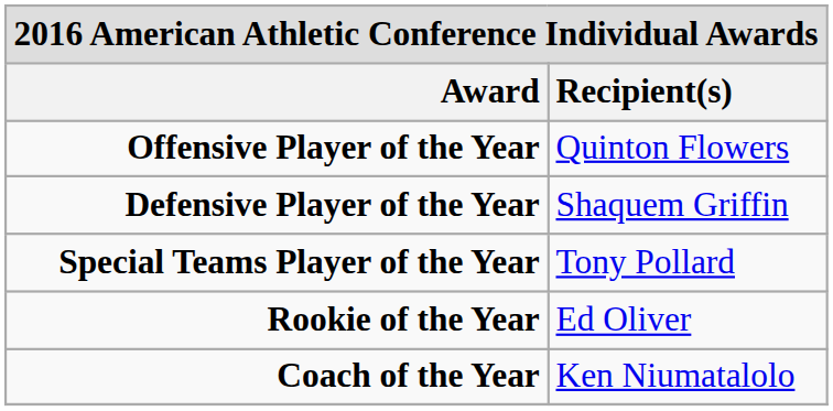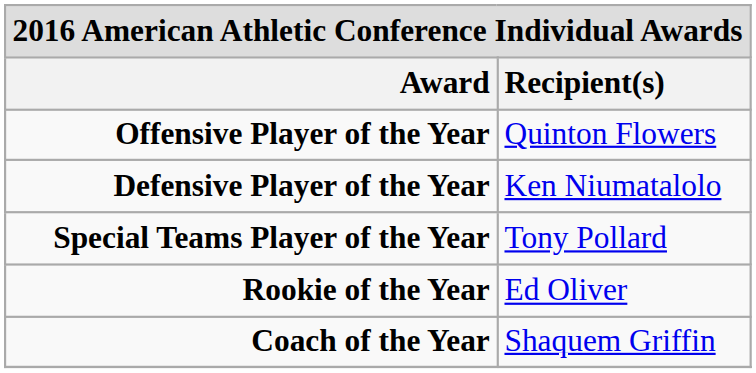 <table class="wikitable" style="white-space:nowrap; font-size:90%;">
 <tr>
 <td colspan="7" style="text-align:center; background:#ddd;"><strong>2016 American Athletic Conference Individual Awards</strong></td>
 </tr>
 <tr>
 <th style="text-align:right;">Award</th>
 <th style="text-align:left;">Recipient(s)</th>
 </tr>
 <tr>
 <td style="text-align:right;"><strong>Offensive Player of the Year</strong></td>
 <td style="text-align:left;"><a href='#'>Quinton Flowers</a></td>
 </tr>
 <tr>
 <td style="text-align:right;"><strong>Defensive Player of the Year</strong></td>
-<td style="text-align:left;"><a href='#'>Shaquem Griffin</a></td>
+<td style="text-align:left;"><a href='#'>Ken Niumatalolo</a></td>
 </tr>
 <tr>
 <td style="text-align:right;"><strong>Special Teams Player of the Year</strong></td>
 <td style="text-align:left;"><a href='#'>Tony Pollard</a></td>
 </tr>
 <tr>
 <td style="text-align:right;"><strong>Rookie of the Year</strong></td>
 <td style="text-align:left;"><a href='#'>Ed Oliver</a></td>
 </tr>
 <tr>
 <td style="text-align:right;"><strong>Coach of the Year</strong></td>
-<td style="text-align:left;"><a href='#'>Ken Niumatalolo</a></td>
+<td style="text-align:left;"><a href='#'>Shaquem Griffin</a></td>
 </tr>
 <tr>
 </tr>
 </table>
